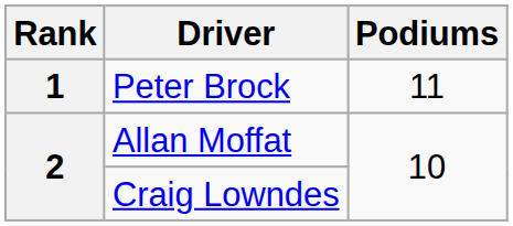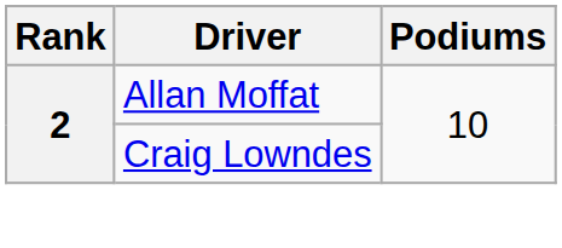 <table class="wikitable" style="font-size: 95%; text-align: center">
 <tr>
 <th>Rank</th>
 <th>Driver</th>
 <th>Podiums</th>
-</tr>
-<tr>
-<th>1</th>
-<td align="left"> <a href='#'>Peter Brock</a></td>
-<td>11</td>
 </tr>
 <tr>
 <th rowspan="2">2</th>
 <td align="left"> <a href='#'>Allan Moffat</a></td>
 <td rowspan="2">10</td>
 </tr>
 <tr>
 <td align="left"> <a href='#'>Craig Lowndes</a></td>
 </tr>
 </table>
